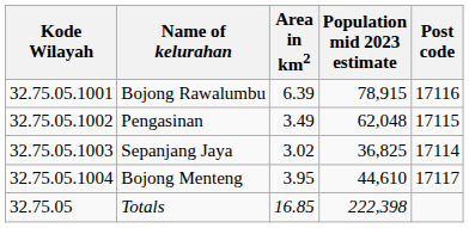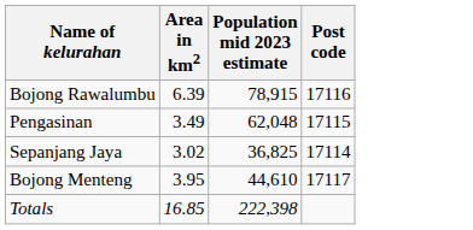 <table class="wikitable">
 <tr>
-<th>Kode <br>Wilayah</th>
 <th>Name of <br> <em>kelurahan</em></th>
 <th>Area <br>in <br>km<sup>2</sup></th>
 <th>Population<br>mid 2023<br>estimate</th>
 <th>Post<br>code</th>
 </tr>
 <tr>
-<td>32.75.05.1001</td>
 <td>Bojong Rawalumbu</td>
 <td align="right">6.39</td>
 <td align="right">78,915</td>
 <td>17116</td>
 </tr>
 <tr>
-<td>32.75.05.1002</td>
 <td>Pengasinan</td>
 <td align="right">3.49</td>
 <td align="right">62,048</td>
 <td>17115</td>
 </tr>
 <tr>
-<td>32.75.05.1003</td>
 <td>Sepanjang Jaya</td>
 <td align="right">3.02</td>
 <td align="right">36,825</td>
 <td>17114</td>
 </tr>
 <tr>
-<td>32.75.05.1004</td>
 <td>Bojong Menteng</td>
 <td align="right">3.95</td>
 <td align="right">44,610</td>
 <td>17117</td>
 </tr>
 <tr>
-<td>32.75.05</td>
 <td><em>Totals</em></td>
 <td align="right"><em>16.85</em></td>
 <td align="right"><em>222,398</em></td>
 <td></td>
 </tr>
 </table>
